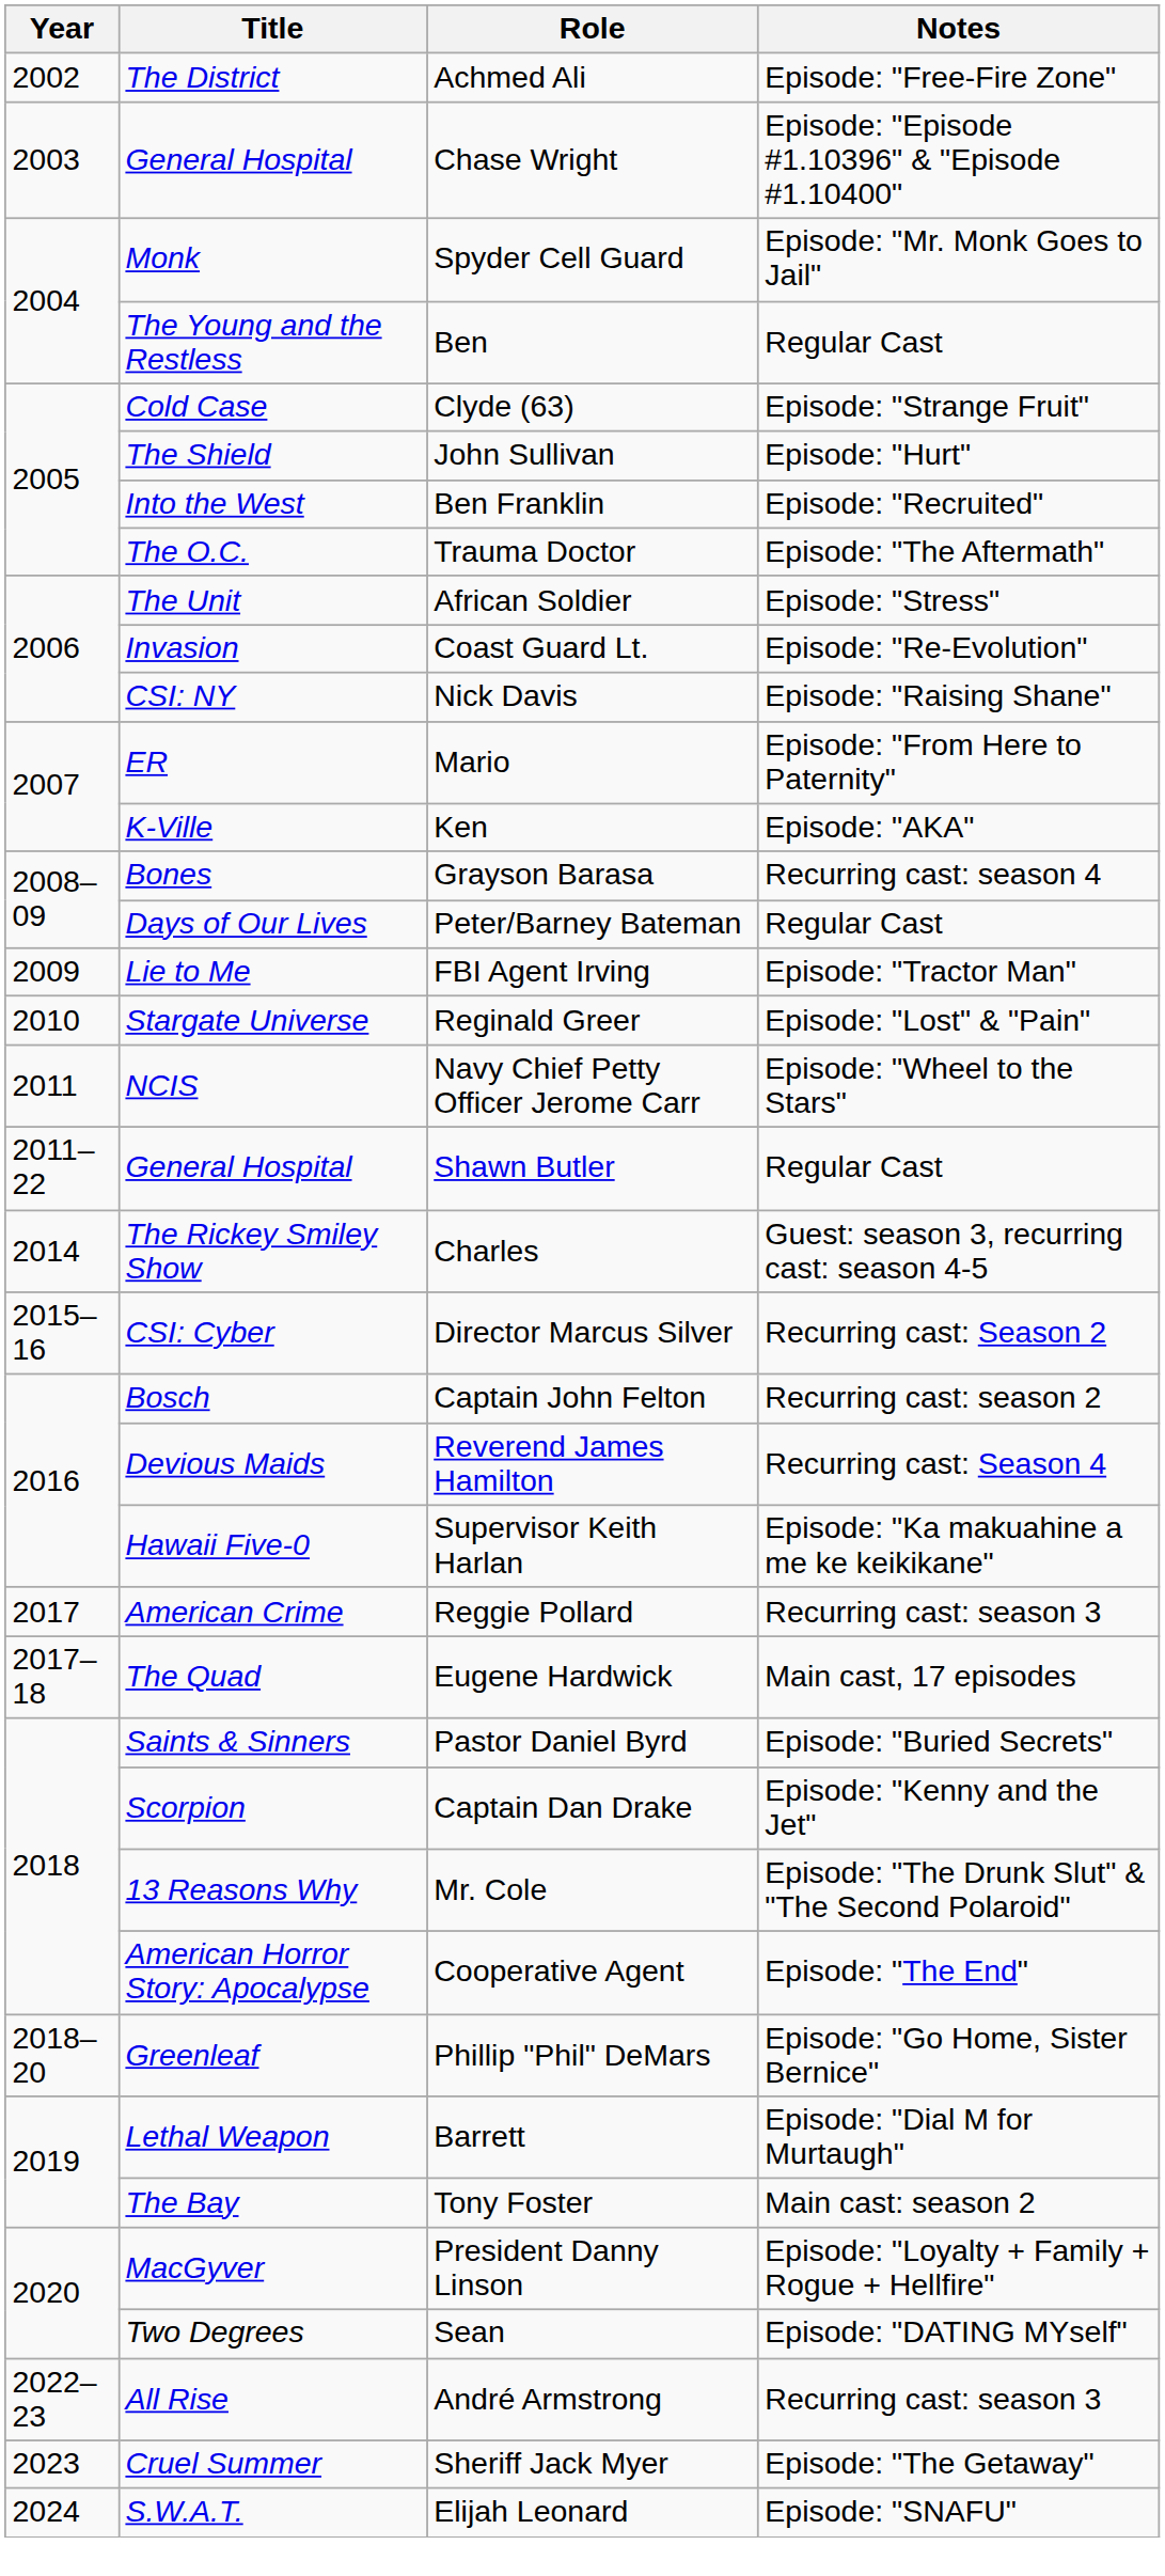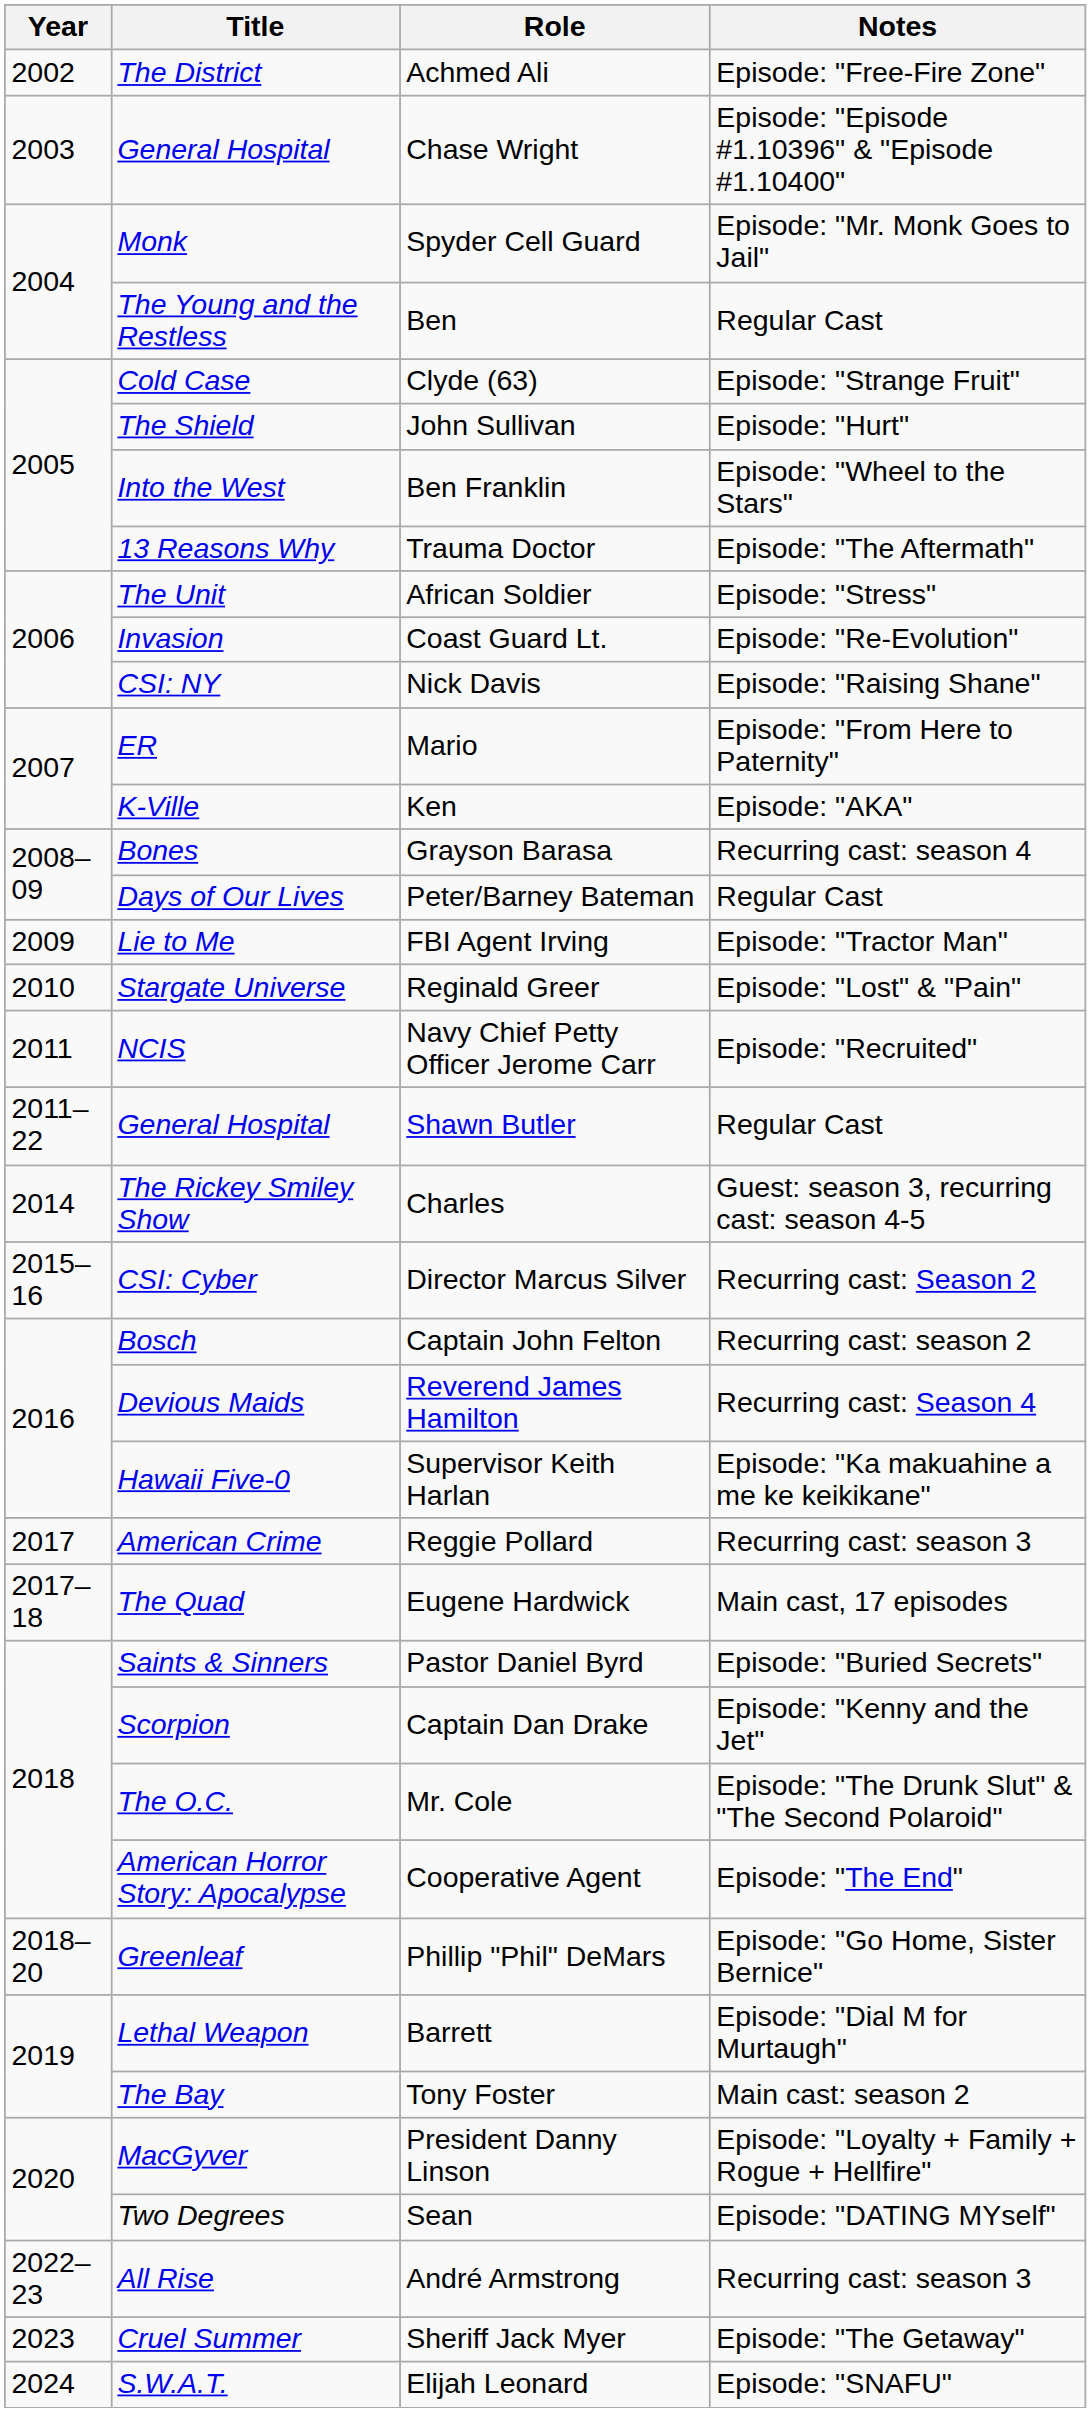 <table class="wikitable sortable">
 <tr>
 <th>Year</th>
 <th>Title</th>
 <th>Role</th>
 <th class="unsortable">Notes</th>
 </tr>
 <tr>
 <td>2002</td>
 <td><em><a href='#'>The District</a></em></td>
 <td>Achmed Ali</td>
 <td>Episode: "Free-Fire Zone"</td>
 </tr>
 <tr>
 <td>2003</td>
 <td><em><a href='#'>General Hospital</a></em></td>
 <td>Chase Wright</td>
 <td>Episode: "Episode #1.10396" & "Episode #1.10400"</td>
 </tr>
 <tr>
 <td rowspan="2">2004</td>
 <td><em><a href='#'>Monk</a></em></td>
 <td>Spyder Cell Guard</td>
 <td>Episode: "Mr. Monk Goes to Jail"</td>
 </tr>
 <tr>
 <td><em><a href='#'>The Young and the Restless</a></em></td>
 <td>Ben</td>
 <td>Regular Cast</td>
 </tr>
 <tr>
 <td rowspan="4">2005</td>
 <td><em><a href='#'>Cold Case</a></em></td>
 <td>Clyde (63)</td>
 <td>Episode: "Strange Fruit"</td>
 </tr>
 <tr>
 <td><em><a href='#'>The Shield</a></em></td>
 <td>John Sullivan</td>
 <td>Episode: "Hurt"</td>
 </tr>
 <tr>
 <td><em><a href='#'>Into the West</a></em></td>
 <td>Ben Franklin</td>
-<td>Episode: "Recruited"</td>
+<td>Episode: "Wheel to the Stars"</td>
 </tr>
 <tr>
-<td><em><a href='#'>The O.C.</a></em></td>
+<td><em><a href='#'>13 Reasons Why</a></em></td>
 <td>Trauma Doctor</td>
 <td>Episode: "The Aftermath"</td>
 </tr>
 <tr>
 <td rowspan="3">2006</td>
 <td><em><a href='#'>The Unit</a></em></td>
 <td>African Soldier</td>
 <td>Episode: "Stress"</td>
 </tr>
 <tr>
 <td><em><a href='#'>Invasion</a></em></td>
 <td>Coast Guard Lt.</td>
 <td>Episode: "Re-Evolution"</td>
 </tr>
 <tr>
 <td><em><a href='#'>CSI: NY</a></em></td>
 <td>Nick Davis</td>
 <td>Episode: "Raising Shane"</td>
 </tr>
 <tr>
 <td rowspan="2">2007</td>
 <td><em><a href='#'>ER</a></em></td>
 <td>Mario</td>
 <td>Episode: "From Here to Paternity"</td>
 </tr>
 <tr>
 <td><em><a href='#'>K-Ville</a></em></td>
 <td>Ken</td>
 <td>Episode: "AKA"</td>
 </tr>
 <tr>
 <td rowspan="2">2008–09</td>
 <td><em><a href='#'>Bones</a></em></td>
 <td>Grayson Barasa</td>
 <td>Recurring cast: season 4</td>
 </tr>
 <tr>
 <td><em><a href='#'>Days of Our Lives</a></em></td>
 <td>Peter/Barney Bateman</td>
 <td>Regular Cast</td>
 </tr>
 <tr>
 <td>2009</td>
 <td><em><a href='#'>Lie to Me</a></em></td>
 <td>FBI Agent Irving</td>
 <td>Episode: "Tractor Man"</td>
 </tr>
 <tr>
 <td>2010</td>
 <td><em><a href='#'>Stargate Universe</a></em></td>
 <td>Reginald Greer</td>
 <td>Episode: "Lost" & "Pain"</td>
 </tr>
 <tr>
 <td>2011</td>
 <td><em><a href='#'>NCIS</a></em></td>
 <td>Navy Chief Petty Officer Jerome Carr</td>
-<td>Episode: "Wheel to the Stars"</td>
+<td>Episode: "Recruited"</td>
 </tr>
 <tr>
 <td>2011–22</td>
 <td><em><a href='#'>General Hospital</a></em></td>
 <td><a href='#'>Shawn Butler</a></td>
 <td>Regular Cast</td>
 </tr>
 <tr>
 <td>2014</td>
 <td><em><a href='#'>The Rickey Smiley Show</a></em></td>
 <td>Charles</td>
 <td>Guest: season 3, recurring cast: season 4-5</td>
 </tr>
 <tr>
 <td>2015–16</td>
 <td><em><a href='#'>CSI: Cyber</a></em></td>
 <td>Director Marcus Silver</td>
 <td>Recurring cast: <a href='#'>Season 2</a></td>
 </tr>
 <tr>
 <td rowspan="3">2016</td>
 <td><em><a href='#'>Bosch</a></em></td>
 <td>Captain John Felton</td>
 <td>Recurring cast: season 2</td>
 </tr>
 <tr>
 <td><em><a href='#'>Devious Maids</a></em></td>
 <td><a href='#'>Reverend James Hamilton</a></td>
 <td>Recurring cast: <a href='#'>Season 4</a></td>
 </tr>
 <tr>
 <td><em><a href='#'>Hawaii Five-0</a></em></td>
 <td>Supervisor Keith Harlan</td>
 <td>Episode: "Ka makuahine a me ke keikikane"</td>
 </tr>
 <tr>
 <td>2017</td>
 <td><em><a href='#'>American Crime</a></em></td>
 <td>Reggie Pollard</td>
 <td>Recurring cast: season 3</td>
 </tr>
 <tr>
 <td>2017–18</td>
 <td><em><a href='#'>The Quad</a></em></td>
 <td>Eugene Hardwick</td>
 <td>Main cast, 17 episodes</td>
 </tr>
 <tr>
 <td rowspan="4">2018</td>
 <td><em><a href='#'>Saints & Sinners</a></em></td>
 <td>Pastor Daniel Byrd</td>
 <td>Episode: "Buried Secrets"</td>
 </tr>
 <tr>
 <td><em><a href='#'>Scorpion</a></em></td>
 <td>Captain Dan Drake</td>
 <td>Episode: "Kenny and the Jet"</td>
 </tr>
 <tr>
-<td><em><a href='#'>13 Reasons Why</a></em></td>
+<td><em><a href='#'>The O.C.</a></em></td>
 <td>Mr. Cole</td>
 <td>Episode: "The Drunk Slut" & "The Second Polaroid"</td>
 </tr>
 <tr>
 <td><em><a href='#'>American Horror Story: Apocalypse</a></em></td>
 <td>Cooperative Agent</td>
 <td>Episode: "<a href='#'>The End</a>"</td>
 </tr>
 <tr>
 <td>2018–20</td>
 <td><em><a href='#'>Greenleaf</a></em></td>
 <td>Phillip "Phil" DeMars</td>
 <td>Episode: "Go Home, Sister Bernice"</td>
 </tr>
 <tr>
 <td rowspan="2">2019</td>
 <td><em><a href='#'>Lethal Weapon</a></em></td>
 <td>Barrett</td>
 <td>Episode: "Dial M for Murtaugh"</td>
 </tr>
 <tr>
 <td><em><a href='#'>The Bay</a></em></td>
 <td>Tony Foster</td>
 <td>Main cast: season 2</td>
 </tr>
 <tr>
 <td rowspan="2">2020</td>
 <td><em><a href='#'>MacGyver</a></em></td>
 <td>President Danny Linson</td>
 <td>Episode: "Loyalty + Family + Rogue + Hellfire"</td>
 </tr>
 <tr>
 <td><em>Two Degrees</em></td>
 <td>Sean</td>
 <td>Episode: "DATING MYself"</td>
 </tr>
 <tr>
 <td>2022–23</td>
 <td><em><a href='#'>All Rise</a></em></td>
 <td>André Armstrong</td>
 <td>Recurring cast: season 3</td>
 </tr>
 <tr>
 <td>2023</td>
 <td><em><a href='#'>Cruel Summer</a></em></td>
 <td>Sheriff Jack Myer</td>
 <td>Episode: "The Getaway"</td>
 </tr>
 <tr>
 <td>2024</td>
 <td><em><a href='#'>S.W.A.T.</a></em></td>
 <td>Elijah Leonard</td>
 <td>Episode: "SNAFU"</td>
 </tr>
 </table>
